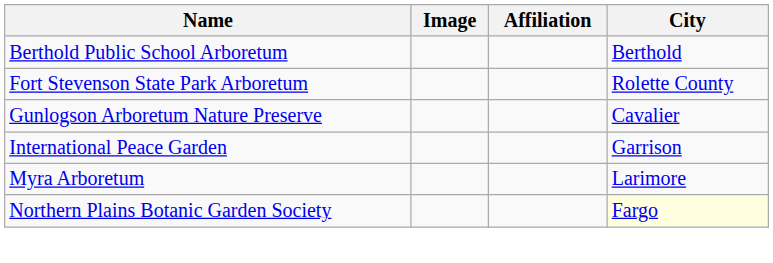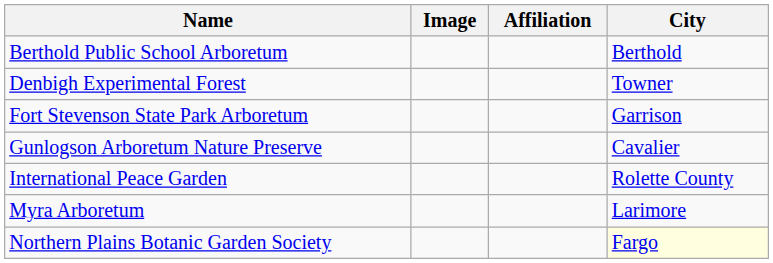 <table class="wikitable" style="width:98%">
 <tr>
 <th>Name</th>
 <th>Image</th>
 <th>Affiliation</th>
 <th>City</th>
 </tr>
 <tr>
 <td><a href='#'>Berthold Public School Arboretum</a></td>
 <td></td>
 <td></td>
 <td><a href='#'>Berthold</a></td>
 </tr>
 <tr>
+<td><a href='#'>Denbigh Experimental Forest</a></td>
+<td></td>
+<td></td>
+<td><a href='#'>Towner</a></td>
+</tr>
+<tr>
 <td><a href='#'>Fort Stevenson State Park Arboretum</a></td>
 <td></td>
 <td></td>
-<td><a href='#'>Rolette County</a></td>
+<td><a href='#'>Garrison</a></td>
 </tr>
 <tr>
 <td><a href='#'>Gunlogson Arboretum Nature Preserve</a></td>
 <td></td>
 <td></td>
 <td><a href='#'>Cavalier</a></td>
 </tr>
 <tr>
 <td><a href='#'>International Peace Garden</a></td>
 <td></td>
 <td></td>
-<td><a href='#'>Garrison</a></td>
+<td><a href='#'>Rolette County</a></td>
 </tr>
 <tr>
 <td><a href='#'>Myra Arboretum</a></td>
 <td></td>
 <td></td>
 <td><a href='#'>Larimore</a></td>
 </tr>
 <tr>
 <td><a href='#'>Northern Plains Botanic Garden Society</a></td>
 <td></td>
 <td></td>
 <td style="background: lightyellow;"><a href='#'>Fargo</a></td>
 </tr>
 </table>
